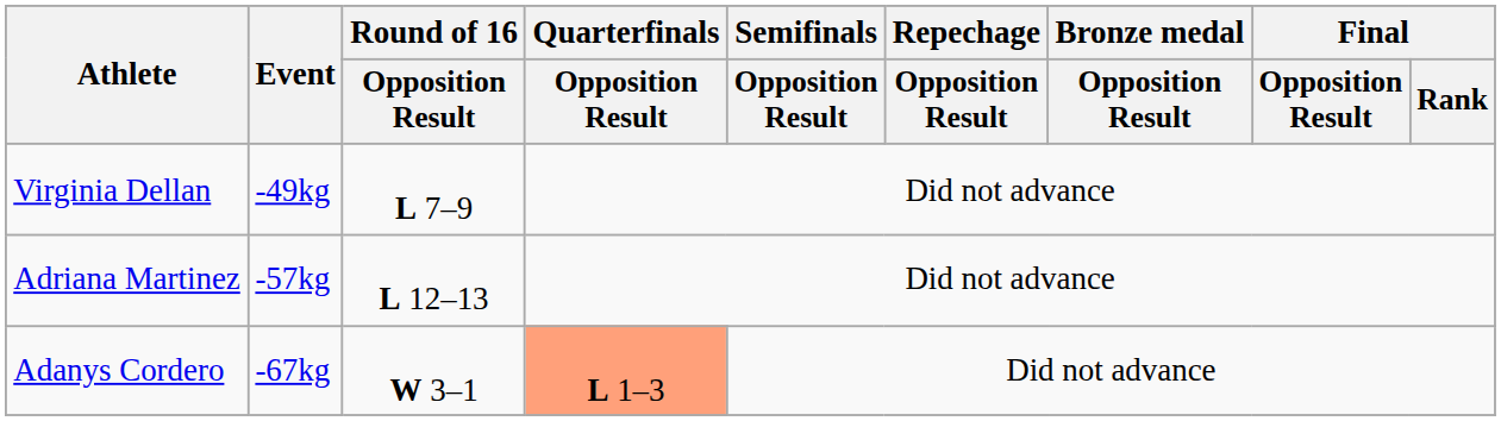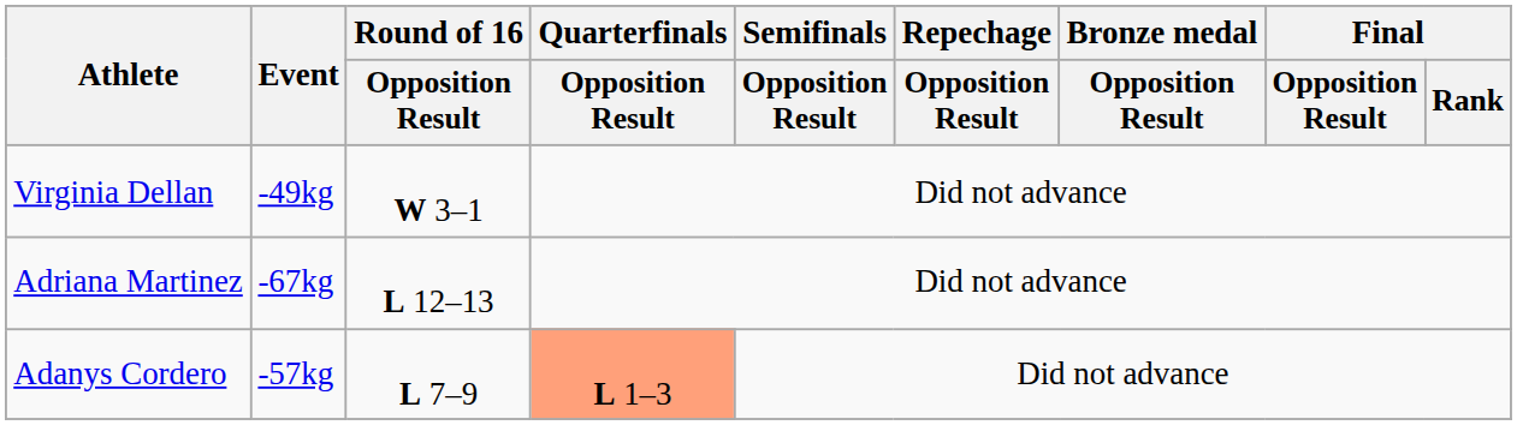 <table class="wikitable" style="font-size:90%">
 <tr>
 <th rowspan=2>Athlete</th>
 <th rowspan=2>Event</th>
 <th>Round of 16</th>
 <th>Quarterfinals</th>
 <th>Semifinals</th>
 <th>Repechage</th>
 <th>Bronze medal</th>
 <th colspan=2>Final</th>
 </tr>
 <tr style="font-size:95%">
 <th>Opposition<br>Result</th>
 <th>Opposition<br>Result</th>
 <th>Opposition<br>Result</th>
 <th>Opposition<br>Result</th>
 <th>Opposition<br>Result</th>
 <th>Opposition<br>Result</th>
 <th>Rank</th>
 </tr>
 <tr align=center>
 <td align=left><a href='#'>Virginia Dellan</a></td>
 <td align=left><a href='#'>-49kg</a></td>
-<td><br><strong>L</strong> 7–9</td>
+<td><br><strong>W</strong> 3–1</td>
 <td colspan=6>Did not advance</td>
 </tr>
 <tr align=center>
 <td align=left><a href='#'>Adriana Martinez</a></td>
-<td align=left><a href='#'>-57kg</a></td>
+<td align=left><a href='#'>-67kg</a></td>
 <td><br><strong>L</strong> 12–13</td>
 <td colspan=6>Did not advance</td>
 </tr>
 <tr align=center>
 <td align=left><a href='#'>Adanys Cordero</a></td>
-<td align=left><a href='#'>-67kg</a></td>
-<td><br><strong>W</strong> 3–1</td>
+<td align=left><a href='#'>-57kg</a></td>
+<td><br><strong>L</strong> 7–9</td>
 <td style="background: lightsalmon;"><br><strong>L</strong> 1–3</td>
 <td colspan=5>Did not advance</td>
 </tr>
 </table>
